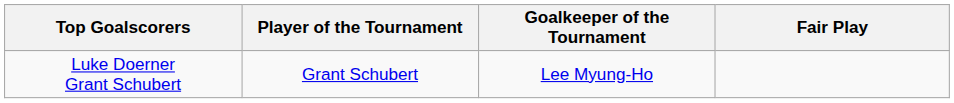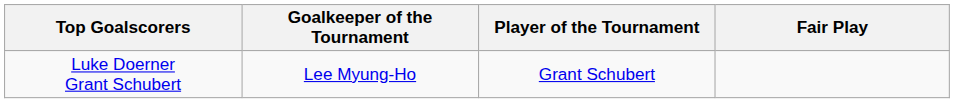 <table class=wikitable style="margin:auto; text-align:center">
 <tr>
 <th style="width: 220px;">Top Goalscorers</th>
+<th style="width: 220px;">Goalkeeper of the Tournament</th>
 <th style="width: 220px;">Player of the Tournament</th>
-<th style="width: 220px;">Goalkeeper of the Tournament</th>
 <th style="width: 220px;">Fair Play</th>
 </tr>
 <tr>
 <td> <a href='#'>Luke Doerner</a><br> <a href='#'>Grant Schubert</a></td>
+<td> <a href='#'>Lee Myung-Ho</a></td>
 <td> <a href='#'>Grant Schubert</a></td>
-<td> <a href='#'>Lee Myung-Ho</a></td>
 <td></td>
 </tr>
 </table>
